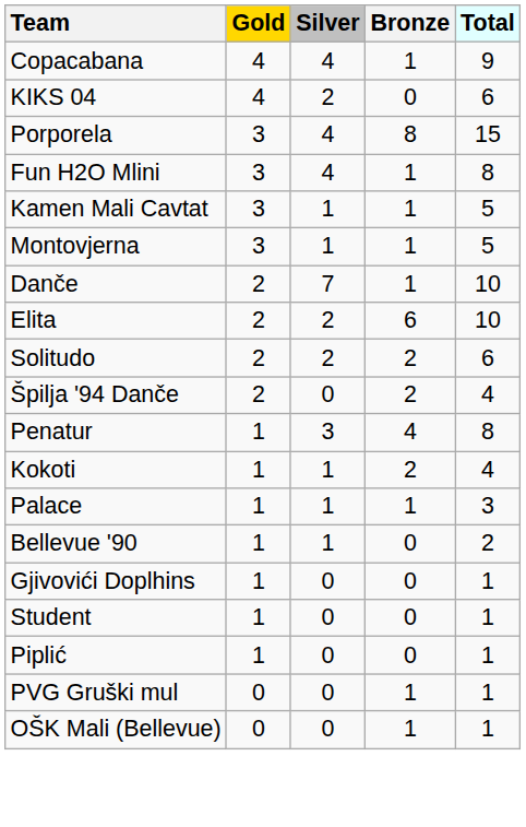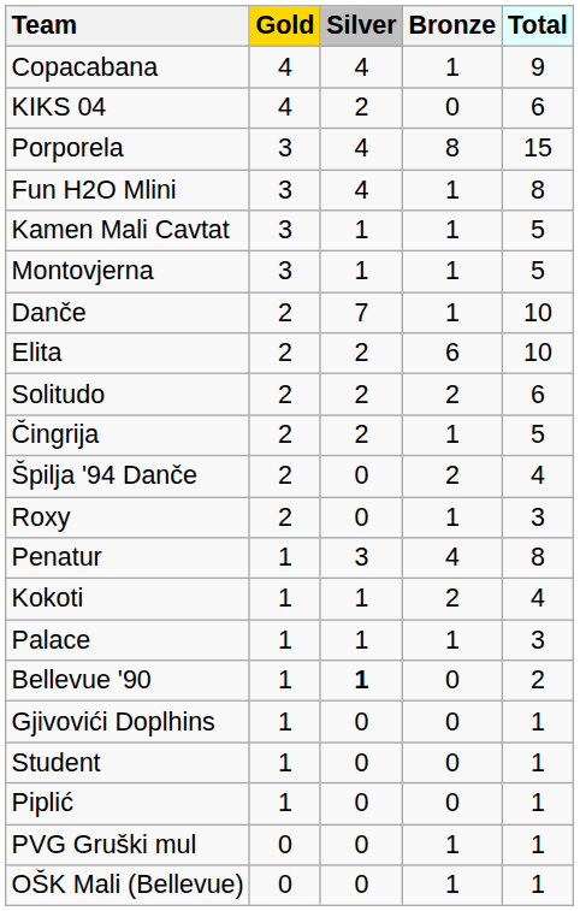 <table class="wikitable" style="text-align:center">
 <tr>
 <th style="text-align:left">Team</th>
 <th style="background:gold">Gold</th>
 <th style="background:silver">Silver</th>
 <th style="background:bronze">Bronze</th>
 <th style="background:#E0FFFF">Total</th>
 </tr>
 <tr>
 <td align=left>Copacabana</td>
 <td>4</td>
 <td>4</td>
 <td>1</td>
 <td>9</td>
 </tr>
 <tr>
 <td align=left>KIKS 04</td>
 <td>4</td>
 <td>2</td>
 <td>0</td>
 <td>6</td>
 </tr>
 <tr>
 <td align=left>Porporela</td>
 <td>3</td>
 <td>4</td>
 <td>8</td>
 <td>15</td>
 </tr>
 <tr>
 <td align=left>Fun H2O Mlini</td>
 <td>3</td>
 <td>4</td>
 <td>1</td>
 <td>8</td>
 </tr>
 <tr>
 <td align=left>Kamen Mali Cavtat</td>
 <td>3</td>
 <td>1</td>
 <td>1</td>
 <td>5</td>
 </tr>
 <tr>
 <td align=left>Montovjerna</td>
 <td>3</td>
 <td>1</td>
 <td>1</td>
 <td>5</td>
 </tr>
 <tr>
 <td align=left>Danče</td>
 <td>2</td>
 <td>7</td>
 <td>1</td>
 <td>10</td>
 </tr>
 <tr>
 <td align=left>Elita</td>
 <td>2</td>
 <td>2</td>
 <td>6</td>
 <td>10</td>
 </tr>
 <tr>
 <td align=left>Solitudo</td>
 <td>2</td>
 <td>2</td>
 <td>2</td>
 <td>6</td>
 </tr>
 <tr>
+<td align=left>Čingrija</td>
+<td>2</td>
+<td>2</td>
+<td>1</td>
+<td>5</td>
+</tr>
+<tr>
 <td align=left>Špilja '94 Danče</td>
 <td>2</td>
 <td>0</td>
 <td>2</td>
 <td>4</td>
+</tr>
+<tr>
+<td align=left>Roxy</td>
+<td>2</td>
+<td>0</td>
+<td>1</td>
+<td>3</td>
 </tr>
 <tr>
 <td align=left>Penatur</td>
 <td>1</td>
 <td>3</td>
 <td>4</td>
 <td>8</td>
 </tr>
 <tr>
 <td align=left>Kokoti</td>
 <td>1</td>
 <td>1</td>
 <td>2</td>
 <td>4</td>
 </tr>
 <tr>
 <td align=left>Palace</td>
 <td>1</td>
 <td>1</td>
 <td>1</td>
 <td>3</td>
 </tr>
 <tr>
 <td align=left>Bellevue '90</td>
 <td>1</td>
-<td>1</td>
+<td><strong>1</strong></td>
 <td>0</td>
 <td>2</td>
 </tr>
 <tr>
 <td align=left>Gjivovići Doplhins</td>
 <td>1</td>
 <td>0</td>
 <td>0</td>
 <td>1</td>
 </tr>
 <tr>
 <td align=left>Student</td>
 <td>1</td>
 <td>0</td>
 <td>0</td>
 <td>1</td>
 </tr>
 <tr>
 <td align=left>Piplić</td>
 <td>1</td>
 <td>0</td>
 <td>0</td>
 <td>1</td>
 </tr>
 <tr>
 <td align=left>PVG Gruški mul</td>
 <td>0</td>
 <td>0</td>
 <td>1</td>
 <td>1</td>
 </tr>
 <tr>
 <td align=left>OŠK Mali (Bellevue)</td>
 <td>0</td>
 <td>0</td>
 <td>1</td>
 <td>1</td>
 </tr>
 </table>
